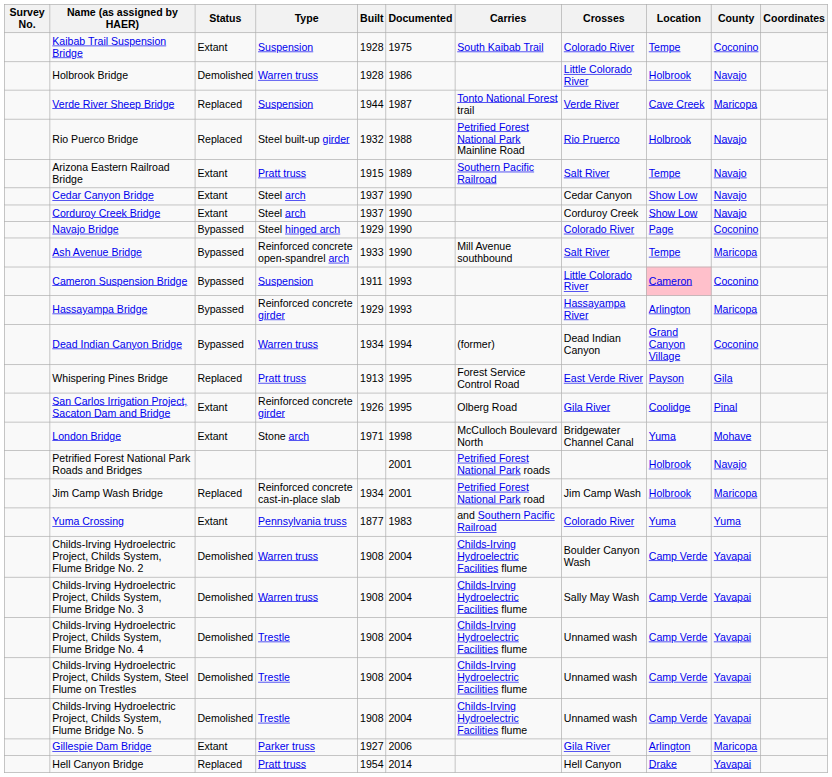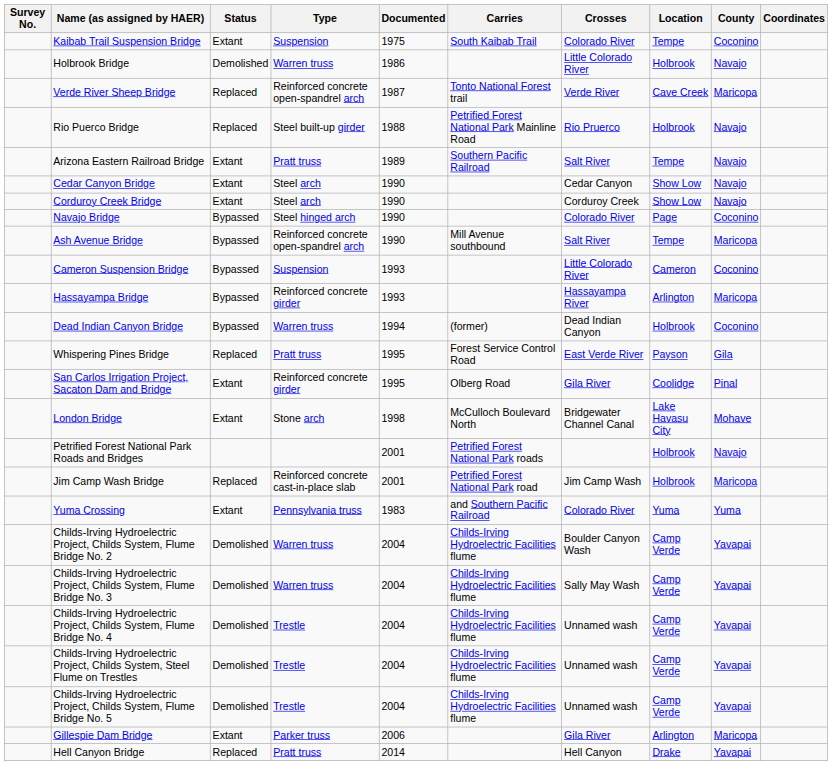 <table class="wikitable sortable">
 <tr>
 <th>Survey No.</th>
 <th>Name (as assigned by HAER)</th>
 <th>Status</th>
 <th>Type</th>
-<th>Built</th>
 <th>Documented</th>
 <th>Carries</th>
 <th>Crosses</th>
 <th>Location</th>
 <th>County</th>
 <th>Coordinates</th>
 </tr>
 <tr>
 <td></td>
 <td><a href='#'>Kaibab Trail Suspension Bridge</a></td>
 <td>Extant</td>
 <td><a href='#'>Suspension</a></td>
-<td>1928</td>
 <td>1975</td>
 <td><a href='#'>South Kaibab Trail</a></td>
 <td><a href='#'>Colorado River</a></td>
 <td><a href='#'>Tempe</a></td>
 <td><a href='#'>Coconino</a></td>
 <td></td>
 </tr>
 <tr>
 <td></td>
 <td>Holbrook Bridge</td>
 <td>Demolished</td>
 <td><a href='#'>Warren truss</a></td>
-<td>1928</td>
 <td>1986</td>
 <td></td>
 <td><a href='#'>Little Colorado River</a></td>
 <td><a href='#'>Holbrook</a></td>
 <td><a href='#'>Navajo</a></td>
 <td></td>
 </tr>
 <tr>
 <td></td>
 <td><a href='#'>Verde River Sheep Bridge</a></td>
 <td>Replaced</td>
-<td><a href='#'>Suspension</a></td>
-<td>1944</td>
+<td>Reinforced concrete open-spandrel <a href='#'>arch</a></td>
 <td>1987</td>
 <td><a href='#'>Tonto National Forest</a> trail</td>
 <td><a href='#'>Verde River</a></td>
 <td><a href='#'>Cave Creek</a></td>
 <td><a href='#'>Maricopa</a></td>
 <td></td>
 </tr>
 <tr>
 <td></td>
 <td>Rio Puerco Bridge</td>
 <td>Replaced</td>
 <td>Steel built-up <a href='#'>girder</a></td>
-<td>1932</td>
 <td>1988</td>
 <td><a href='#'>Petrified Forest National Park</a> Mainline Road</td>
 <td><a href='#'>Rio Pruerco</a></td>
 <td><a href='#'>Holbrook</a></td>
 <td><a href='#'>Navajo</a></td>
 <td></td>
 </tr>
 <tr>
 <td></td>
 <td>Arizona Eastern Railroad Bridge</td>
 <td>Extant</td>
 <td><a href='#'>Pratt truss</a></td>
-<td>1915</td>
 <td>1989</td>
 <td><a href='#'>Southern Pacific Railroad</a></td>
 <td><a href='#'>Salt River</a></td>
 <td><a href='#'>Tempe</a></td>
 <td><a href='#'>Navajo</a></td>
 <td></td>
 </tr>
 <tr>
 <td></td>
 <td><a href='#'>Cedar Canyon Bridge</a></td>
 <td>Extant</td>
 <td>Steel <a href='#'>arch</a></td>
-<td>1937</td>
 <td>1990</td>
 <td></td>
 <td>Cedar Canyon</td>
 <td><a href='#'>Show Low</a></td>
 <td><a href='#'>Navajo</a></td>
 <td></td>
 </tr>
 <tr>
 <td></td>
 <td><a href='#'>Corduroy Creek Bridge</a></td>
 <td>Extant</td>
 <td>Steel <a href='#'>arch</a></td>
-<td>1937</td>
 <td>1990</td>
 <td></td>
 <td>Corduroy Creek</td>
 <td><a href='#'>Show Low</a></td>
 <td><a href='#'>Navajo</a></td>
 <td></td>
 </tr>
 <tr>
 <td></td>
 <td><a href='#'>Navajo Bridge</a></td>
 <td>Bypassed</td>
 <td>Steel <a href='#'>hinged arch</a></td>
-<td>1929</td>
 <td>1990</td>
 <td></td>
 <td><a href='#'>Colorado River</a></td>
 <td><a href='#'>Page</a></td>
 <td><a href='#'>Coconino</a></td>
 <td></td>
 </tr>
 <tr>
 <td></td>
 <td><a href='#'>Ash Avenue Bridge</a></td>
 <td>Bypassed</td>
 <td>Reinforced concrete open-spandrel <a href='#'>arch</a></td>
-<td>1933</td>
 <td>1990</td>
 <td>Mill Avenue southbound</td>
 <td><a href='#'>Salt River</a></td>
 <td><a href='#'>Tempe</a></td>
 <td><a href='#'>Maricopa</a></td>
 <td></td>
 </tr>
 <tr>
 <td></td>
 <td><a href='#'>Cameron Suspension Bridge</a></td>
 <td>Bypassed</td>
 <td><a href='#'>Suspension</a></td>
-<td>1911</td>
 <td>1993</td>
 <td></td>
 <td><a href='#'>Little Colorado River</a></td>
-<td style="background: pink;"><a href='#'>Cameron</a></td>
+<td><a href='#'>Cameron</a></td>
 <td><a href='#'>Coconino</a></td>
 <td></td>
 </tr>
 <tr>
 <td></td>
 <td><a href='#'>Hassayampa Bridge</a></td>
 <td>Bypassed</td>
 <td>Reinforced concrete <a href='#'>girder</a></td>
-<td>1929</td>
 <td>1993</td>
 <td></td>
 <td><a href='#'>Hassayampa River</a></td>
 <td><a href='#'>Arlington</a></td>
 <td><a href='#'>Maricopa</a></td>
 <td></td>
 </tr>
 <tr>
 <td></td>
 <td><a href='#'>Dead Indian Canyon Bridge</a></td>
 <td>Bypassed</td>
 <td><a href='#'>Warren truss</a></td>
-<td>1934</td>
 <td>1994</td>
 <td> (former)</td>
 <td>Dead Indian Canyon</td>
-<td><a href='#'>Grand Canyon Village</a></td>
+<td><a href='#'>Holbrook</a></td>
 <td><a href='#'>Coconino</a></td>
 <td></td>
 </tr>
 <tr>
 <td></td>
 <td>Whispering Pines Bridge</td>
 <td>Replaced</td>
 <td><a href='#'>Pratt truss</a></td>
-<td>1913</td>
 <td>1995</td>
 <td>Forest Service Control Road</td>
 <td><a href='#'>East Verde River</a></td>
 <td><a href='#'>Payson</a></td>
 <td><a href='#'>Gila</a></td>
 <td></td>
 </tr>
 <tr>
 <td></td>
 <td><a href='#'>San Carlos Irrigation Project, Sacaton Dam and Bridge</a></td>
 <td>Extant</td>
 <td>Reinforced concrete <a href='#'>girder</a></td>
-<td>1926</td>
 <td>1995</td>
 <td>Olberg Road</td>
 <td><a href='#'>Gila River</a></td>
 <td><a href='#'>Coolidge</a></td>
 <td><a href='#'>Pinal</a></td>
 <td></td>
 </tr>
 <tr>
 <td></td>
 <td><a href='#'>London Bridge</a></td>
 <td>Extant</td>
 <td>Stone <a href='#'>arch</a></td>
-<td>1971</td>
 <td>1998</td>
 <td>McCulloch Boulevard North</td>
 <td>Bridgewater Channel Canal</td>
-<td><a href='#'>Yuma</a></td>
+<td><a href='#'>Lake Havasu City</a></td>
 <td><a href='#'>Mohave</a></td>
 <td></td>
 </tr>
 <tr>
 <td></td>
 <td>Petrified Forest National Park Roads and Bridges</td>
-<td></td>
 <td></td>
 <td></td>
 <td>2001</td>
 <td><a href='#'>Petrified Forest National Park</a> roads</td>
 <td></td>
 <td><a href='#'>Holbrook</a></td>
 <td><a href='#'>Navajo</a></td>
 <td></td>
 </tr>
 <tr>
 <td></td>
 <td>Jim Camp Wash Bridge</td>
 <td>Replaced</td>
 <td>Reinforced concrete cast-in-place slab</td>
-<td>1934</td>
 <td>2001</td>
 <td><a href='#'>Petrified Forest National Park</a> road</td>
 <td>Jim Camp Wash</td>
 <td><a href='#'>Holbrook</a></td>
 <td><a href='#'>Maricopa</a></td>
 <td></td>
 </tr>
 <tr>
 <td></td>
 <td><a href='#'>Yuma Crossing</a></td>
 <td>Extant</td>
 <td><a href='#'>Pennsylvania truss</a></td>
-<td>1877</td>
 <td>1983</td>
 <td> and <a href='#'>Southern Pacific Railroad</a></td>
 <td><a href='#'>Colorado River</a></td>
 <td><a href='#'>Yuma</a></td>
 <td><a href='#'>Yuma</a></td>
 <td></td>
 </tr>
 <tr>
 <td></td>
 <td>Childs-Irving Hydroelectric Project, Childs System, Flume Bridge No. 2</td>
 <td>Demolished</td>
 <td><a href='#'>Warren truss</a></td>
-<td>1908</td>
 <td>2004</td>
 <td><a href='#'>Childs-Irving Hydroelectric Facilities</a> flume</td>
 <td>Boulder Canyon Wash</td>
 <td><a href='#'>Camp Verde</a></td>
 <td><a href='#'>Yavapai</a></td>
 <td></td>
 </tr>
 <tr>
 <td></td>
 <td>Childs-Irving Hydroelectric Project, Childs System, Flume Bridge No. 3</td>
 <td>Demolished</td>
 <td><a href='#'>Warren truss</a></td>
-<td>1908</td>
 <td>2004</td>
 <td><a href='#'>Childs-Irving Hydroelectric Facilities</a> flume</td>
 <td>Sally May Wash</td>
 <td><a href='#'>Camp Verde</a></td>
 <td><a href='#'>Yavapai</a></td>
 <td></td>
 </tr>
 <tr>
 <td></td>
 <td>Childs-Irving Hydroelectric Project, Childs System, Flume Bridge No. 4</td>
 <td>Demolished</td>
 <td><a href='#'>Trestle</a></td>
-<td>1908</td>
 <td>2004</td>
 <td><a href='#'>Childs-Irving Hydroelectric Facilities</a> flume</td>
 <td>Unnamed wash</td>
 <td><a href='#'>Camp Verde</a></td>
 <td><a href='#'>Yavapai</a></td>
 <td></td>
 </tr>
 <tr>
 <td></td>
 <td>Childs-Irving Hydroelectric Project, Childs System, Steel Flume on Trestles</td>
 <td>Demolished</td>
 <td><a href='#'>Trestle</a></td>
-<td>1908</td>
 <td>2004</td>
 <td><a href='#'>Childs-Irving Hydroelectric Facilities</a> flume</td>
 <td>Unnamed wash</td>
 <td><a href='#'>Camp Verde</a></td>
 <td><a href='#'>Yavapai</a></td>
 <td></td>
 </tr>
 <tr>
 <td></td>
 <td>Childs-Irving Hydroelectric Project, Childs System, Flume Bridge No. 5</td>
 <td>Demolished</td>
 <td><a href='#'>Trestle</a></td>
-<td>1908</td>
 <td>2004</td>
 <td><a href='#'>Childs-Irving Hydroelectric Facilities</a> flume</td>
 <td>Unnamed wash</td>
 <td><a href='#'>Camp Verde</a></td>
 <td><a href='#'>Yavapai</a></td>
 <td></td>
 </tr>
 <tr>
 <td></td>
 <td><a href='#'>Gillespie Dam Bridge</a></td>
 <td>Extant</td>
 <td><a href='#'>Parker truss</a></td>
-<td>1927</td>
 <td>2006</td>
 <td></td>
 <td><a href='#'>Gila River</a></td>
 <td><a href='#'>Arlington</a></td>
 <td><a href='#'>Maricopa</a></td>
 <td></td>
 </tr>
 <tr>
 <td></td>
 <td>Hell Canyon Bridge</td>
 <td>Replaced</td>
 <td><a href='#'>Pratt truss</a></td>
-<td>1954</td>
 <td>2014</td>
 <td></td>
 <td>Hell Canyon</td>
 <td><a href='#'>Drake</a></td>
 <td><a href='#'>Yavapai</a></td>
 <td></td>
 </tr>
 </table>
